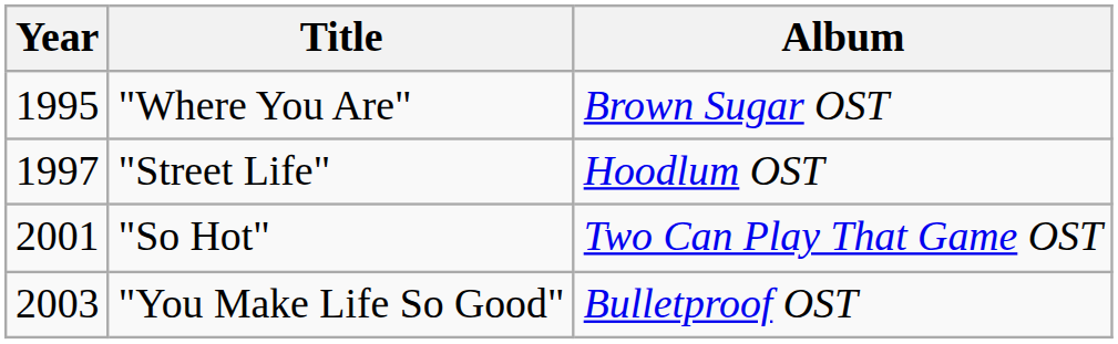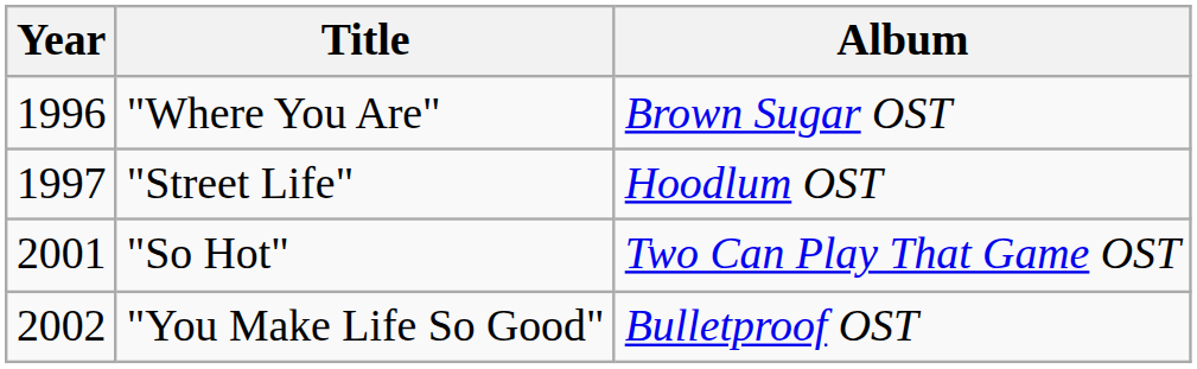 <table class="wikitable">
 <tr>
 <th style="text-align:center;">Year</th>
 <th style="text-align:center;">Title</th>
 <th style="text-align:center;">Album</th>
 </tr>
 <tr>
-<td style="text-align:center;">1995</td>
+<td style="text-align:center;">1996</td>
 <td>"Where You Are"</td>
 <td><em><a href='#'>Brown Sugar</a> OST</em></td>
 </tr>
 <tr>
 <td style="text-align:center;">1997</td>
 <td>"Street Life"</td>
 <td><em><a href='#'>Hoodlum</a> OST</em></td>
 </tr>
 <tr>
 <td style="text-align:center;">2001</td>
 <td>"So Hot"</td>
 <td><em><a href='#'>Two Can Play That Game</a> OST</em></td>
 </tr>
 <tr>
-<td>2003</td>
+<td>2002</td>
 <td>"You Make Life So Good"</td>
 <td><em><a href='#'>Bulletproof</a> OST</em></td>
 </tr>
 </table>
